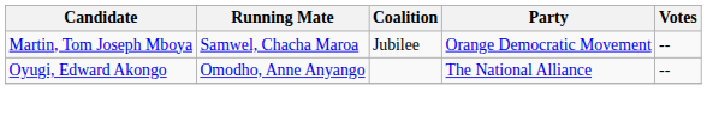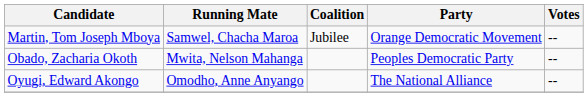 <table class="wikitable sortable">
 <tr>
 <th>Candidate</th>
 <th>Running Mate</th>
 <th>Coalition</th>
 <th>Party</th>
 <th>Votes</th>
 </tr>
 <tr>
 <td><a href='#'>Martin, Tom Joseph Mboya</a></td>
 <td><a href='#'>Samwel, Chacha Maroa</a></td>
 <td>Jubilee</td>
 <td><a href='#'>Orange Democratic Movement</a></td>
 <td>--</td>
 </tr>
 <tr>
+<td><a href='#'>Obado, Zacharia Okoth</a></td>
+<td><a href='#'>Mwita, Nelson Mahanga</a></td>
+<td></td>
+<td><a href='#'>Peoples Democratic Party</a></td>
+<td>--</td>
+</tr>
+<tr>
 <td><a href='#'>Oyugi, Edward Akongo</a></td>
 <td><a href='#'>Omodho, Anne Anyango</a></td>
 <td></td>
 <td><a href='#'>The National Alliance</a></td>
 <td>--</td>
 </tr>
 <tr>
 </tr>
 </table>
